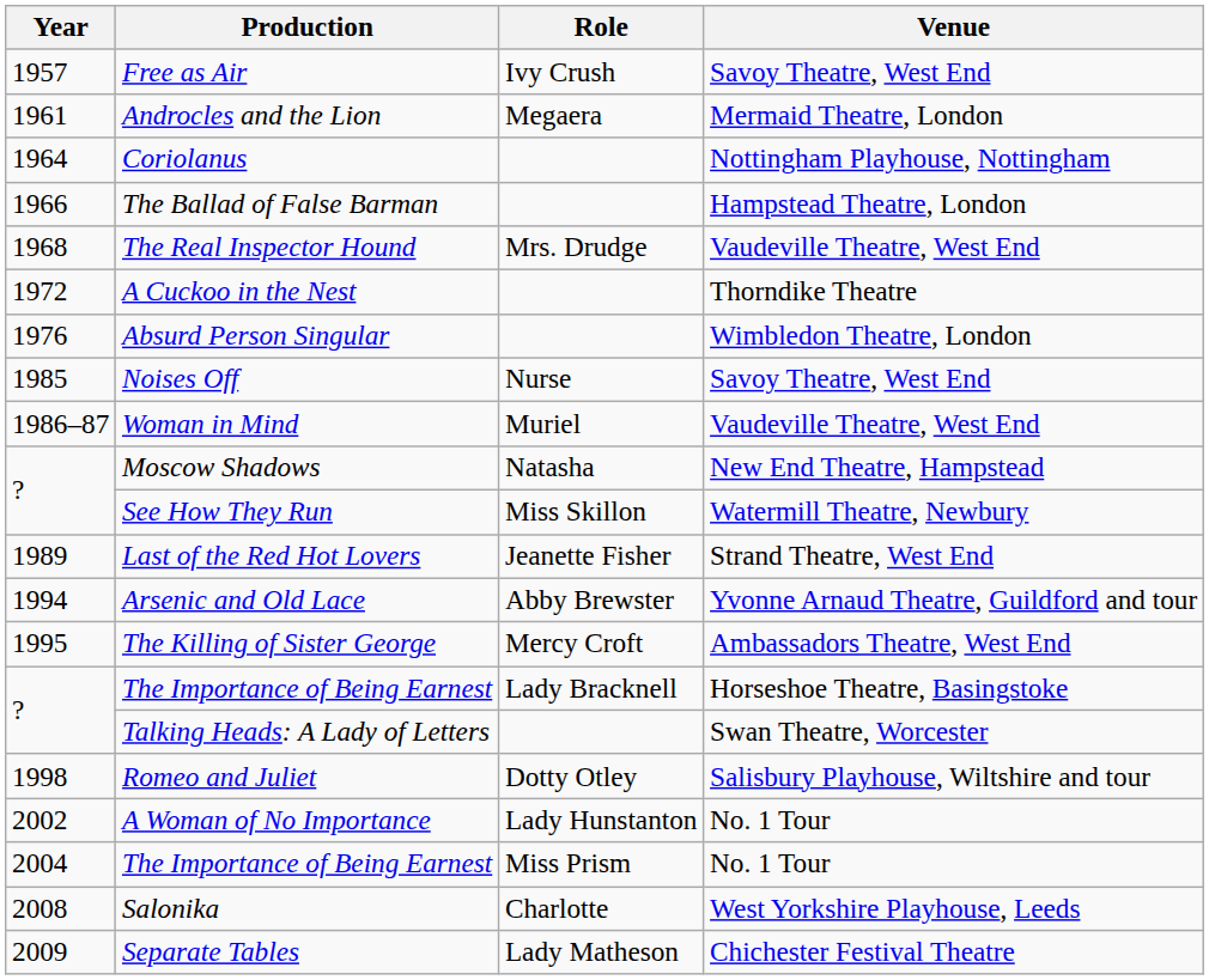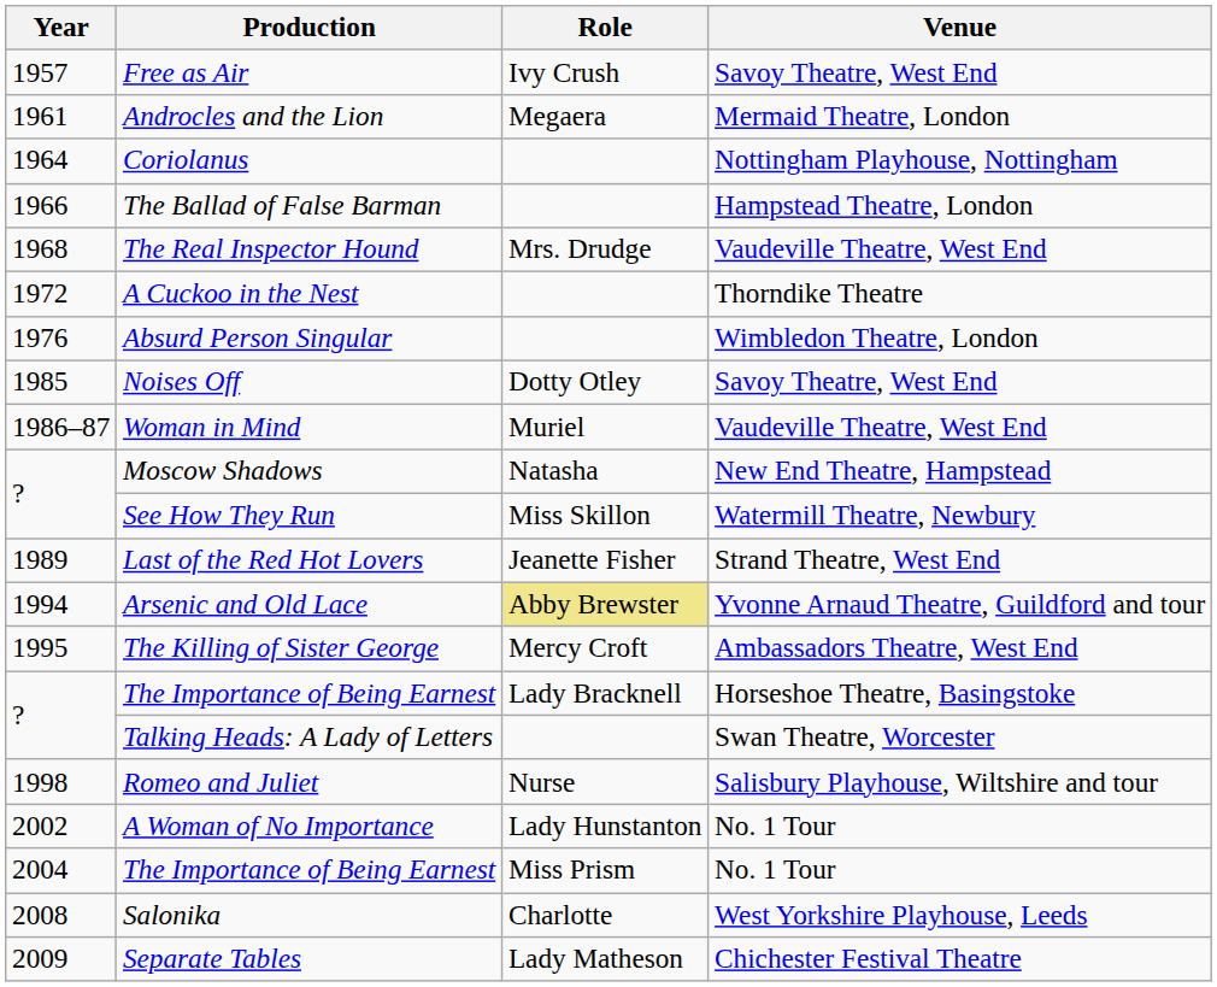 <table class="wikitable">
 <tr>
 <th>Year</th>
 <th>Production</th>
 <th>Role</th>
 <th>Venue</th>
 </tr>
 <tr>
 <td>1957</td>
 <td><em><a href='#'>Free as Air</a></em></td>
 <td>Ivy Crush</td>
 <td><a href='#'>Savoy Theatre</a>, <a href='#'>West End</a></td>
 </tr>
 <tr>
 <td>1961</td>
 <td><em><a href='#'>Androcles</a> and the Lion</em></td>
 <td>Megaera</td>
 <td><a href='#'>Mermaid Theatre</a>, London</td>
 </tr>
 <tr>
 <td>1964</td>
 <td><em><a href='#'>Coriolanus</a></em></td>
 <td></td>
 <td><a href='#'>Nottingham Playhouse</a>, <a href='#'>Nottingham</a></td>
 </tr>
 <tr>
 <td>1966</td>
 <td><em>The Ballad of False Barman</em></td>
 <td></td>
 <td><a href='#'>Hampstead Theatre</a>, London</td>
 </tr>
 <tr>
 <td>1968</td>
 <td><em><a href='#'>The Real Inspector Hound</a></em></td>
 <td>Mrs. Drudge</td>
 <td><a href='#'>Vaudeville Theatre</a>, <a href='#'>West End</a></td>
 </tr>
 <tr>
 <td>1972</td>
 <td><em><a href='#'>A Cuckoo in the Nest</a></em></td>
 <td></td>
 <td>Thorndike Theatre</td>
 </tr>
 <tr>
 <td>1976</td>
 <td><em><a href='#'>Absurd Person Singular</a></em></td>
 <td></td>
 <td><a href='#'>Wimbledon Theatre</a>, London</td>
 </tr>
 <tr>
 <td>1985</td>
 <td><em><a href='#'>Noises Off</a></em></td>
-<td>Nurse</td>
+<td>Dotty Otley</td>
 <td><a href='#'>Savoy Theatre</a>, <a href='#'>West End</a></td>
 </tr>
 <tr>
 <td>1986–87</td>
 <td><em><a href='#'>Woman in Mind</a></em></td>
 <td>Muriel</td>
 <td><a href='#'>Vaudeville Theatre</a>, <a href='#'>West End</a></td>
 </tr>
 <tr>
 <td rowspan="2">?</td>
 <td><em>Moscow Shadows</em></td>
 <td>Natasha</td>
 <td><a href='#'>New End Theatre</a>, <a href='#'>Hampstead</a></td>
 </tr>
 <tr>
 <td><em><a href='#'>See How They Run</a></em></td>
 <td>Miss Skillon</td>
 <td><a href='#'>Watermill Theatre</a>, <a href='#'>Newbury</a></td>
 </tr>
 <tr>
 <td>1989</td>
 <td><em><a href='#'>Last of the Red Hot Lovers</a></em></td>
 <td>Jeanette Fisher</td>
 <td>Strand Theatre, <a href='#'>West End</a></td>
 </tr>
 <tr>
 <td>1994</td>
 <td><em><a href='#'>Arsenic and Old Lace</a></em></td>
-<td>Abby Brewster</td>
+<td style="background: khaki;">Abby Brewster</td>
 <td><a href='#'>Yvonne Arnaud Theatre</a>, <a href='#'>Guildford</a> and tour</td>
 </tr>
 <tr>
 <td>1995</td>
 <td><em><a href='#'>The Killing of Sister George</a></em></td>
 <td>Mercy Croft</td>
 <td><a href='#'>Ambassadors Theatre</a>, <a href='#'>West End</a></td>
 </tr>
 <tr>
 <td rowspan="2">?</td>
 <td><em><a href='#'>The Importance of Being Earnest</a></em></td>
 <td>Lady Bracknell</td>
 <td>Horseshoe Theatre, <a href='#'>Basingstoke</a></td>
 </tr>
 <tr>
 <td><em><a href='#'>Talking Heads</a>:  A Lady of Letters</em></td>
 <td></td>
 <td>Swan Theatre, <a href='#'>Worcester</a></td>
 </tr>
 <tr>
 <td>1998</td>
 <td><em><a href='#'>Romeo and Juliet</a></em></td>
-<td>Dotty Otley</td>
+<td>Nurse</td>
 <td><a href='#'>Salisbury Playhouse</a>, Wiltshire and tour</td>
 </tr>
 <tr>
 <td>2002</td>
 <td><em><a href='#'>A Woman of No Importance</a></em></td>
 <td>Lady Hunstanton</td>
 <td>No. 1 Tour</td>
 </tr>
 <tr>
 <td>2004</td>
 <td><em><a href='#'>The Importance of Being Earnest</a></em></td>
 <td>Miss Prism</td>
 <td>No. 1 Tour</td>
 </tr>
 <tr>
 <td>2008</td>
 <td><em>Salonika</em></td>
 <td>Charlotte</td>
 <td><a href='#'>West Yorkshire Playhouse</a>, <a href='#'>Leeds</a></td>
 </tr>
 <tr>
 <td>2009</td>
 <td><em><a href='#'>Separate Tables</a></em></td>
 <td>Lady Matheson</td>
 <td><a href='#'>Chichester Festival Theatre</a></td>
 </tr>
 </table>
